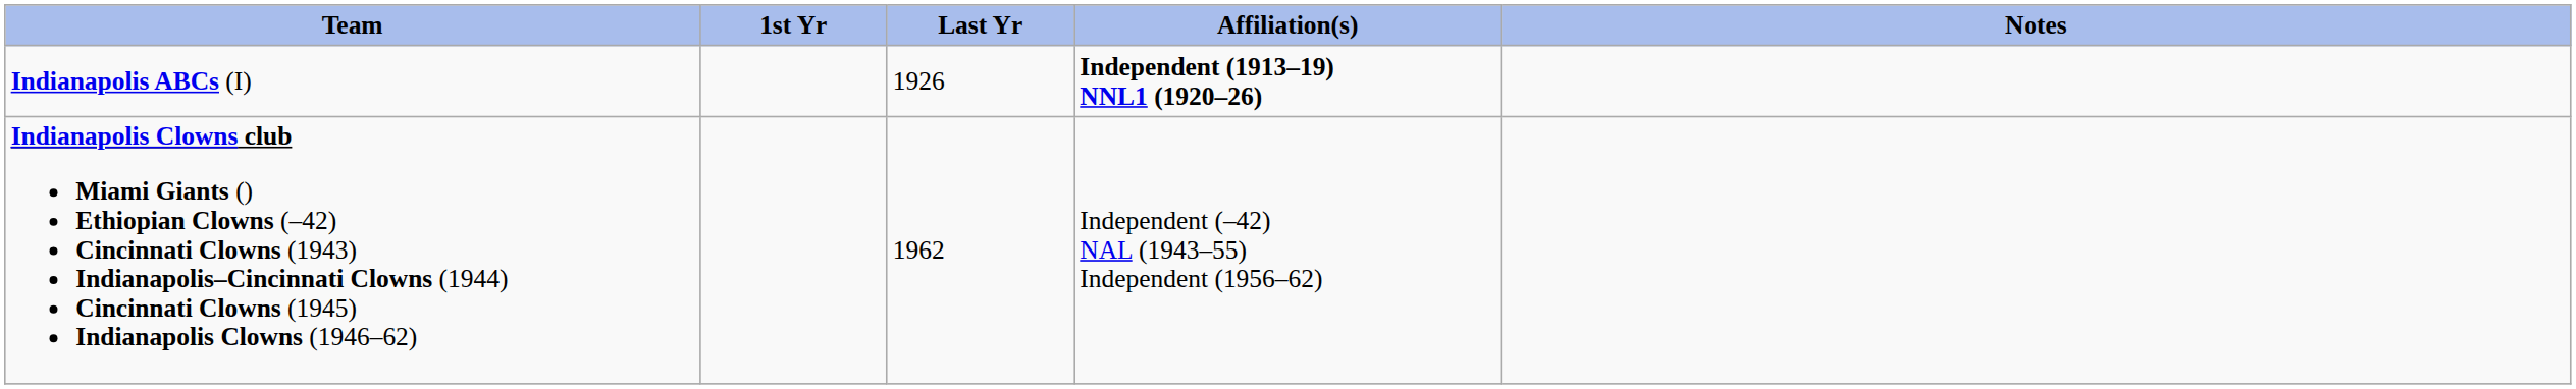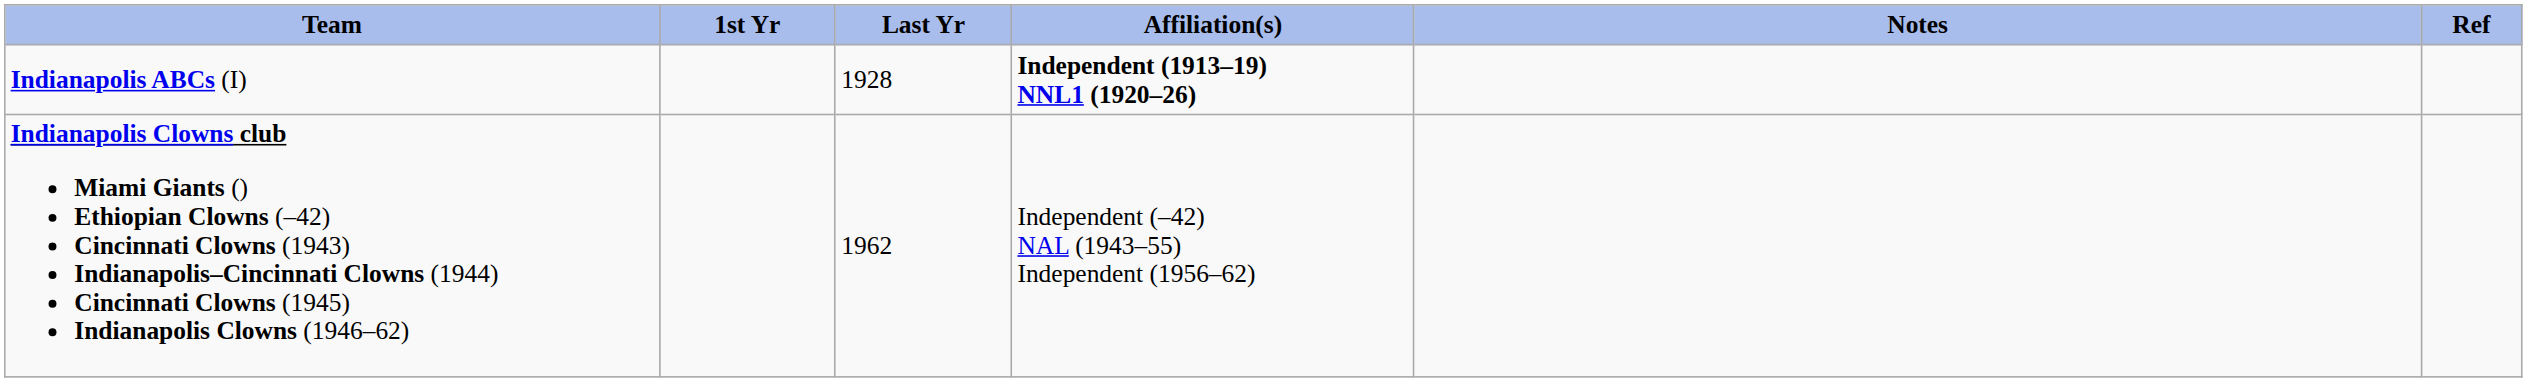 <table class="wikitable" style="width: 100%">
 <tr>
 <th style="background:#a8bdec; width:26%;">Team</th>
 <th style="width:7%; background:#a8bdec;">1st Yr</th>
 <th style="width:7%; background:#a8bdec;">Last Yr</th>
 <th style="width:16%; background:#a8bdec;">Affiliation(s)</th>
 <th style="width:40%; background:#a8bdec;">Notes</th>
+<th style="width:4%; background:#a8bdec;">Ref</th>
 </tr>
 <tr>
 <td><strong><a href='#'>Indianapolis ABCs</a></strong> (I)</td>
 <td></td>
-<td>1926</td>
+<td>1928</td>
 <td><strong>Independent (1913–19)<br><a href='#'>NNL1</a> (1920–26)</strong></td>
+<td></td>
 <td></td>
 </tr>
 <tr id="Indianapolis Clowns">
 <td><u><strong><a href='#'>Indianapolis Clowns</a> club</strong></u><br><ul><li><strong>Miami Giants</strong> ()</li><li><strong>Ethiopian Clowns</strong> (–42)</li><li><strong>Cincinnati Clowns</strong> (1943)</li><li><strong>Indianapolis–Cincinnati Clowns</strong> (1944)</li><li><strong>Cincinnati Clowns</strong> (1945)</li><li><strong>Indianapolis Clowns</strong> (1946–62)</li></ul></td>
 <td></td>
 <td>1962</td>
 <td>Independent (–42)<br><a href='#'>NAL</a> (1943–55)<br>Independent (1956–62)</td>
 <td></td>
+<td></td>
 </tr>
 </table>
